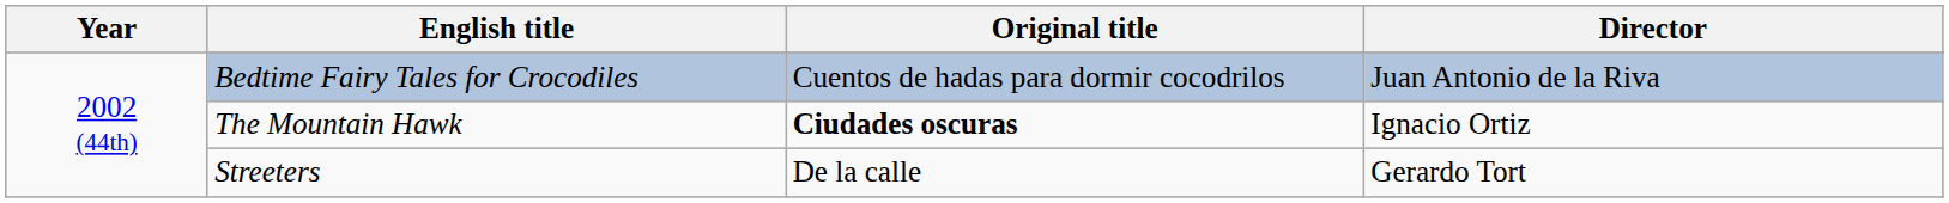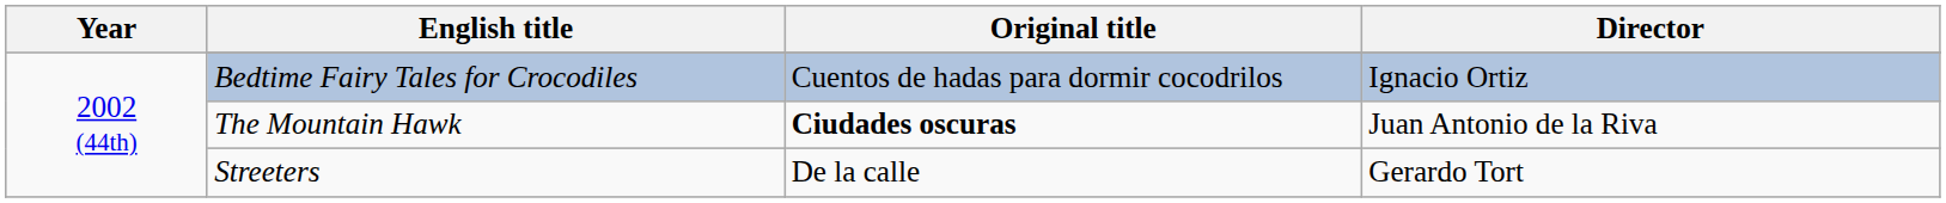 <table class="wikitable">
 <tr>
 <th width="100"><strong>Year</strong></th>
 <th width="300"><strong>English title</strong></th>
 <th width="300"><strong>Original title</strong></th>
 <th width="300"><strong>Director</strong></th>
 </tr>
 <tr>
 <td rowspan="5" style="text-align:center;"><a href='#'>2002</a><br><small><a href='#'>(44th)</a></small></td>
 </tr>
 <tr style="background:#B0C4DE;">
 <td><em>Bedtime Fairy Tales for Crocodiles</em></td>
 <td>Cuentos de hadas para dormir cocodrilos</td>
-<td>Juan Antonio de la Riva</td>
+<td>Ignacio Ortiz</td>
 </tr>
 <tr>
 <td><em>The Mountain Hawk</em></td>
 <td><strong>Ciudades oscuras</strong></td>
-<td>Ignacio Ortiz</td>
+<td>Juan Antonio de la Riva</td>
 </tr>
 <tr>
 <td><em>Streeters</em></td>
 <td>De la calle</td>
 <td>Gerardo Tort</td>
 </tr>
 </table>
